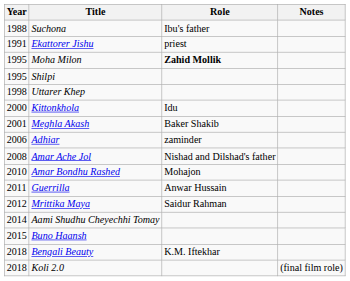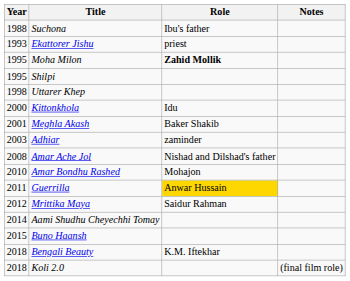 <table class="wikitable">
 <tr>
 <th>Year</th>
 <th>Title</th>
 <th>Role</th>
 <th>Notes</th>
 </tr>
 <tr>
 <td>1988</td>
 <td><em>Suchona</em></td>
 <td>Ibu's father</td>
 <td></td>
 </tr>
 <tr>
-<td>1991</td>
+<td>1993</td>
 <td><em><a href='#'>Ekattorer Jishu</a></em></td>
 <td>priest</td>
 <td></td>
 </tr>
 <tr>
 <td>1995</td>
 <td><em>Moha Milon</em></td>
 <td><strong>Zahid Mollik</strong></td>
 <td></td>
 </tr>
 <tr>
 <td>1995</td>
 <td><em>Shilpi</em></td>
 <td></td>
 <td></td>
 </tr>
 <tr>
 <td>1998</td>
 <td><em>Uttarer Khep</em></td>
 <td></td>
 <td></td>
 </tr>
 <tr>
 <td>2000</td>
 <td><em><a href='#'>Kittonkhola</a></em></td>
 <td>Idu</td>
 <td></td>
 </tr>
 <tr>
 <td>2001</td>
 <td><em><a href='#'>Meghla Akash</a></em></td>
 <td>Baker Shakib</td>
 <td></td>
 </tr>
 <tr>
-<td>2006</td>
+<td>2003</td>
 <td><em><a href='#'>Adhiar</a></em></td>
 <td>zaminder</td>
 <td></td>
 </tr>
 <tr>
 <td>2008</td>
 <td><em><a href='#'>Amar Ache Jol</a></em></td>
 <td>Nishad and Dilshad's father</td>
 <td></td>
 </tr>
 <tr>
 <td>2010</td>
 <td><em><a href='#'>Amar Bondhu Rashed</a></em></td>
 <td>Mohajon</td>
 <td></td>
 </tr>
 <tr>
 <td>2011</td>
 <td><em><a href='#'>Guerrilla</a></em></td>
-<td>Anwar Hussain</td>
+<td style="background: gold;">Anwar Hussain</td>
 <td></td>
 </tr>
 <tr>
 <td>2012</td>
 <td><em><a href='#'>Mrittika Maya</a></em></td>
 <td>Saidur Rahman</td>
 <td></td>
 </tr>
 <tr>
 <td>2014</td>
 <td><em>Aami Shudhu Cheyechhi Tomay</em></td>
 <td></td>
 <td></td>
 </tr>
 <tr>
 <td>2015</td>
 <td><em><a href='#'>Buno Haansh</a></em></td>
 <td></td>
 <td></td>
 </tr>
 <tr>
 <td>2018</td>
 <td><em><a href='#'>Bengali Beauty</a></em></td>
 <td>K.M. Iftekhar</td>
 <td></td>
 </tr>
 <tr>
 <td>2018</td>
 <td><em>Koli 2.0</em></td>
 <td></td>
 <td>(final film role)</td>
 </tr>
 </table>
